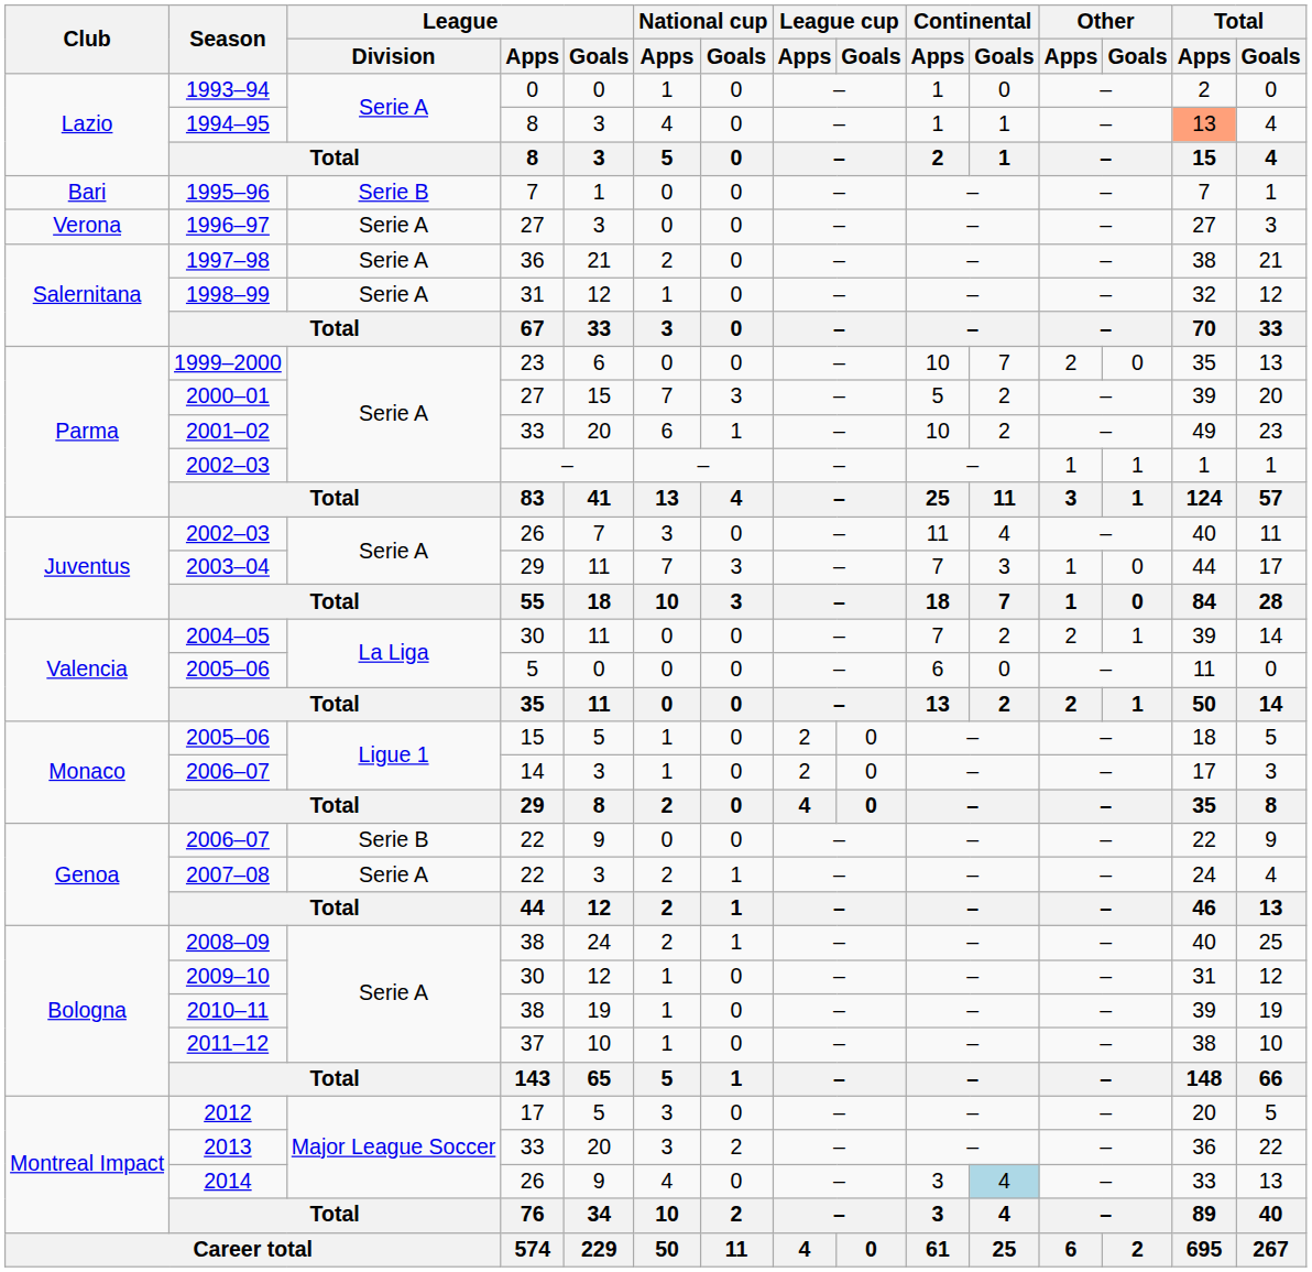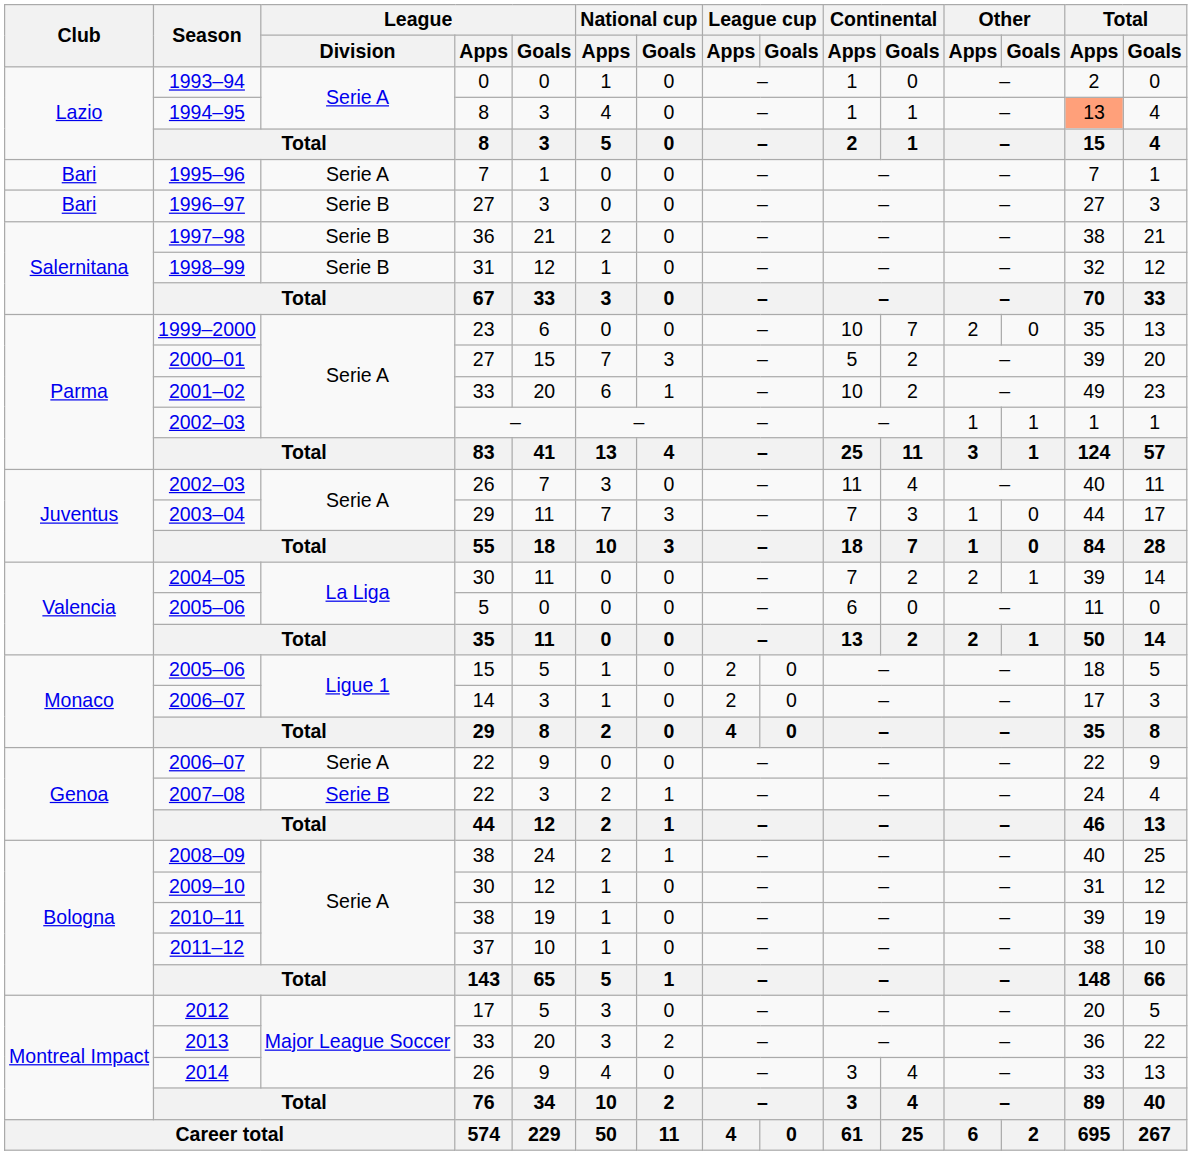 <table class="wikitable" style="text-align:center">
 <tr>
 <th rowspan="2">Club</th>
 <th rowspan="2">Season</th>
 <th colspan="3">League</th>
 <th colspan="2">National cup</th>
 <th colspan="2">League cup</th>
 <th colspan="2">Continental</th>
 <th colspan="2">Other</th>
 <th colspan="2">Total</th>
 </tr>
 <tr>
 <th>Division</th>
 <th>Apps</th>
 <th>Goals</th>
 <th>Apps</th>
 <th>Goals</th>
 <th>Apps</th>
 <th>Goals</th>
 <th>Apps</th>
 <th>Goals</th>
 <th>Apps</th>
 <th>Goals</th>
 <th>Apps</th>
 <th>Goals</th>
 </tr>
 <tr>
 <td rowspan="3"><a href='#'>Lazio</a></td>
 <td><a href='#'>1993–94</a></td>
 <td rowspan="2"><a href='#'>Serie A</a></td>
 <td>0</td>
 <td>0</td>
 <td>1</td>
 <td>0</td>
 <td colspan="2">–</td>
 <td>1</td>
 <td>0</td>
 <td colspan="2">–</td>
 <td>2</td>
 <td>0</td>
 </tr>
 <tr>
 <td><a href='#'>1994–95</a></td>
 <td>8</td>
 <td>3</td>
 <td>4</td>
 <td>0</td>
 <td colspan="2">–</td>
 <td>1</td>
 <td>1</td>
 <td colspan="2">–</td>
 <td style="background: lightsalmon;">13</td>
 <td>4</td>
 </tr>
 <tr>
 <th colspan="2">Total</th>
 <th>8</th>
 <th>3</th>
 <th>5</th>
 <th>0</th>
 <th colspan="2">–</th>
 <th>2</th>
 <th>1</th>
 <th colspan="2">–</th>
 <th>15</th>
 <th>4</th>
 </tr>
 <tr>
 <td><a href='#'>Bari</a></td>
 <td><a href='#'>1995–96</a></td>
-<td><a href='#'>Serie B</a></td>
+<td>Serie A</td>
 <td>7</td>
 <td>1</td>
 <td>0</td>
 <td>0</td>
 <td colspan="2">–</td>
 <td colspan="2">–</td>
 <td colspan="2">–</td>
 <td>7</td>
 <td>1</td>
 </tr>
 <tr>
-<td><a href='#'>Verona</a></td>
+<td><a href='#'>Bari</a></td>
 <td><a href='#'>1996–97</a></td>
-<td>Serie A</td>
+<td>Serie B</td>
 <td>27</td>
 <td>3</td>
 <td>0</td>
 <td>0</td>
 <td colspan="2">–</td>
 <td colspan="2">–</td>
 <td colspan="2">–</td>
 <td>27</td>
 <td>3</td>
 </tr>
 <tr>
 <td rowspan="3"><a href='#'>Salernitana</a></td>
 <td><a href='#'>1997–98</a></td>
-<td>Serie A</td>
+<td>Serie B</td>
 <td>36</td>
 <td>21</td>
 <td>2</td>
 <td>0</td>
 <td colspan="2">–</td>
 <td colspan="2">–</td>
 <td colspan="2">–</td>
 <td>38</td>
 <td>21</td>
 </tr>
 <tr>
 <td><a href='#'>1998–99</a></td>
-<td>Serie A</td>
+<td>Serie B</td>
 <td>31</td>
 <td>12</td>
 <td>1</td>
 <td>0</td>
 <td colspan="2">–</td>
 <td colspan="2">–</td>
 <td colspan="2">–</td>
 <td>32</td>
 <td>12</td>
 </tr>
 <tr>
 <th colspan="2">Total</th>
 <th>67</th>
 <th>33</th>
 <th>3</th>
 <th>0</th>
 <th colspan="2">–</th>
 <th colspan="2">–</th>
 <th colspan="2">–</th>
 <th>70</th>
 <th>33</th>
 </tr>
 <tr>
 <td rowspan="5"><a href='#'>Parma</a></td>
 <td><a href='#'>1999–2000</a></td>
 <td rowspan="4">Serie A</td>
 <td>23</td>
 <td>6</td>
 <td>0</td>
 <td>0</td>
 <td colspan="2">–</td>
 <td>10</td>
 <td>7</td>
 <td>2</td>
 <td>0</td>
 <td>35</td>
 <td>13</td>
 </tr>
 <tr>
 <td><a href='#'>2000–01</a></td>
 <td>27</td>
 <td>15</td>
 <td>7</td>
 <td>3</td>
 <td colspan="2">–</td>
 <td>5</td>
 <td>2</td>
 <td colspan="2">–</td>
 <td>39</td>
 <td>20</td>
 </tr>
 <tr>
 <td><a href='#'>2001–02</a></td>
 <td>33</td>
 <td>20</td>
 <td>6</td>
 <td>1</td>
 <td colspan="2">–</td>
 <td>10</td>
 <td>2</td>
 <td colspan="2">–</td>
 <td>49</td>
 <td>23</td>
 </tr>
 <tr>
 <td><a href='#'>2002–03</a></td>
 <td colspan="2">–</td>
 <td colspan="2">–</td>
 <td colspan="2">–</td>
 <td colspan="2">–</td>
 <td>1</td>
 <td>1</td>
 <td>1</td>
 <td>1</td>
 </tr>
 <tr>
 <th colspan="2">Total</th>
 <th>83</th>
 <th>41</th>
 <th>13</th>
 <th>4</th>
 <th colspan="2">–</th>
 <th>25</th>
 <th>11</th>
 <th>3</th>
 <th>1</th>
 <th>124</th>
 <th>57</th>
 </tr>
 <tr>
 <td rowspan="3"><a href='#'>Juventus</a></td>
 <td><a href='#'>2002–03</a></td>
 <td rowspan="2">Serie A</td>
 <td>26</td>
 <td>7</td>
 <td>3</td>
 <td>0</td>
 <td colspan="2">–</td>
 <td>11</td>
 <td>4</td>
 <td colspan="2">–</td>
 <td>40</td>
 <td>11</td>
 </tr>
 <tr>
 <td><a href='#'>2003–04</a></td>
 <td>29</td>
 <td>11</td>
 <td>7</td>
 <td>3</td>
 <td colspan="2">–</td>
 <td>7</td>
 <td>3</td>
 <td>1</td>
 <td>0</td>
 <td>44</td>
 <td>17</td>
 </tr>
 <tr>
 <th colspan="2">Total</th>
 <th>55</th>
 <th>18</th>
 <th>10</th>
 <th>3</th>
 <th colspan="2">–</th>
 <th>18</th>
 <th>7</th>
 <th>1</th>
 <th>0</th>
 <th>84</th>
 <th>28</th>
 </tr>
 <tr>
 <td rowspan="3"><a href='#'>Valencia</a></td>
 <td><a href='#'>2004–05</a></td>
 <td rowspan="2"><a href='#'>La Liga</a></td>
 <td>30</td>
 <td>11</td>
 <td>0</td>
 <td>0</td>
 <td colspan="2">–</td>
 <td>7</td>
 <td>2</td>
 <td>2</td>
 <td>1</td>
 <td>39</td>
 <td>14</td>
 </tr>
 <tr>
 <td><a href='#'>2005–06</a></td>
 <td>5</td>
 <td>0</td>
 <td>0</td>
 <td>0</td>
 <td colspan="2">–</td>
 <td>6</td>
 <td>0</td>
 <td colspan="2">–</td>
 <td>11</td>
 <td>0</td>
 </tr>
 <tr>
 <th colspan="2">Total</th>
 <th>35</th>
 <th>11</th>
 <th>0</th>
 <th>0</th>
 <th colspan="2">–</th>
 <th>13</th>
 <th>2</th>
 <th>2</th>
 <th>1</th>
 <th>50</th>
 <th>14</th>
 </tr>
 <tr>
 <td rowspan="3"><a href='#'>Monaco</a></td>
 <td><a href='#'>2005–06</a></td>
 <td rowspan="2"><a href='#'>Ligue 1</a></td>
 <td>15</td>
 <td>5</td>
 <td>1</td>
 <td>0</td>
 <td>2</td>
 <td>0</td>
 <td colspan="2">–</td>
 <td colspan="2">–</td>
 <td>18</td>
 <td>5</td>
 </tr>
 <tr>
 <td><a href='#'>2006–07</a></td>
 <td>14</td>
 <td>3</td>
 <td>1</td>
 <td>0</td>
 <td>2</td>
 <td>0</td>
 <td colspan="2">–</td>
 <td colspan="2">–</td>
 <td>17</td>
 <td>3</td>
 </tr>
 <tr>
 <th colspan="2">Total</th>
 <th>29</th>
 <th>8</th>
 <th>2</th>
 <th>0</th>
 <th>4</th>
 <th>0</th>
 <th colspan="2">–</th>
 <th colspan="2">–</th>
 <th>35</th>
 <th>8</th>
 </tr>
 <tr>
 <td rowspan="3"><a href='#'>Genoa</a></td>
 <td><a href='#'>2006–07</a></td>
-<td>Serie B</td>
+<td>Serie A</td>
 <td>22</td>
 <td>9</td>
 <td>0</td>
 <td>0</td>
 <td colspan="2">–</td>
 <td colspan="2">–</td>
 <td colspan="2">–</td>
 <td>22</td>
 <td>9</td>
 </tr>
 <tr>
 <td><a href='#'>2007–08</a></td>
-<td>Serie A</td>
+<td><a href='#'>Serie B</a></td>
 <td>22</td>
 <td>3</td>
 <td>2</td>
 <td>1</td>
 <td colspan="2">–</td>
 <td colspan="2">–</td>
 <td colspan="2">–</td>
 <td>24</td>
 <td>4</td>
 </tr>
 <tr>
 <th colspan="2">Total</th>
 <th>44</th>
 <th>12</th>
 <th>2</th>
 <th>1</th>
 <th colspan="2">–</th>
 <th colspan="2">–</th>
 <th colspan="2">–</th>
 <th>46</th>
 <th>13</th>
 </tr>
 <tr>
 <td rowspan="5"><a href='#'>Bologna</a></td>
 <td><a href='#'>2008–09</a></td>
 <td rowspan="4">Serie A</td>
 <td>38</td>
 <td>24</td>
 <td>2</td>
 <td>1</td>
 <td colspan="2">–</td>
 <td colspan="2">–</td>
 <td colspan="2">–</td>
 <td>40</td>
 <td>25</td>
 </tr>
 <tr>
 <td><a href='#'>2009–10</a></td>
 <td>30</td>
 <td>12</td>
 <td>1</td>
 <td>0</td>
 <td colspan="2">–</td>
 <td colspan="2">–</td>
 <td colspan="2">–</td>
 <td>31</td>
 <td>12</td>
 </tr>
 <tr>
 <td><a href='#'>2010–11</a></td>
 <td>38</td>
 <td>19</td>
 <td>1</td>
 <td>0</td>
 <td colspan="2">–</td>
 <td colspan="2">–</td>
 <td colspan="2">–</td>
 <td>39</td>
 <td>19</td>
 </tr>
 <tr>
 <td><a href='#'>2011–12</a></td>
 <td>37</td>
 <td>10</td>
 <td>1</td>
 <td>0</td>
 <td colspan="2">–</td>
 <td colspan="2">–</td>
 <td colspan="2">–</td>
 <td>38</td>
 <td>10</td>
 </tr>
 <tr>
 <th colspan="2">Total</th>
 <th>143</th>
 <th>65</th>
 <th>5</th>
 <th>1</th>
 <th colspan="2">–</th>
 <th colspan="2">–</th>
 <th colspan="2">–</th>
 <th>148</th>
 <th>66</th>
 </tr>
 <tr>
 <td rowspan="4"><a href='#'>Montreal Impact</a></td>
 <td><a href='#'>2012</a></td>
 <td rowspan="3"><a href='#'>Major League Soccer</a></td>
 <td>17</td>
 <td>5</td>
 <td>3</td>
 <td>0</td>
 <td colspan="2">–</td>
 <td colspan="2">–</td>
 <td colspan="2">–</td>
 <td>20</td>
 <td>5</td>
 </tr>
 <tr>
 <td><a href='#'>2013</a></td>
 <td>33</td>
 <td>20</td>
 <td>3</td>
 <td>2</td>
 <td colspan="2">–</td>
 <td colspan="2">–</td>
 <td colspan="2">–</td>
 <td>36</td>
 <td>22</td>
 </tr>
 <tr>
 <td><a href='#'>2014</a></td>
 <td>26</td>
 <td>9</td>
 <td>4</td>
 <td>0</td>
 <td colspan="2">–</td>
 <td>3</td>
-<td style="background: lightblue;">4</td>
+<td>4</td>
 <td colspan="2">–</td>
 <td>33</td>
 <td>13</td>
 </tr>
 <tr>
 <th colspan="2">Total</th>
 <th>76</th>
 <th>34</th>
 <th>10</th>
 <th>2</th>
 <th colspan="2">–</th>
 <th>3</th>
 <th>4</th>
 <th colspan="2">–</th>
 <th>89</th>
 <th>40</th>
 </tr>
 <tr>
 <th colspan="3">Career total</th>
 <th>574</th>
 <th>229</th>
 <th>50</th>
 <th>11</th>
 <th>4</th>
 <th>0</th>
 <th>61</th>
 <th>25</th>
 <th>6</th>
 <th>2</th>
 <th>695</th>
 <th>267</th>
 </tr>
 </table>
